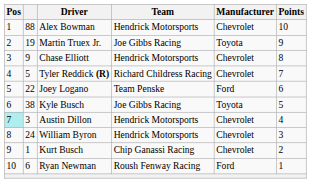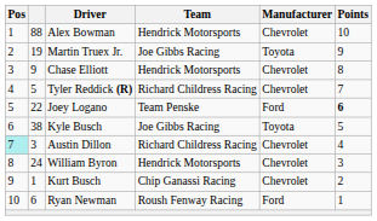 <table class="wikitable" style="font-size:98%">
 <tr>
 <th>Pos</th>
 <th></th>
 <th>Driver</th>
 <th>Team</th>
 <th>Manufacturer</th>
 <th>Points</th>
 </tr>
 <tr>
 <td>1</td>
 <td>88</td>
 <td>Alex Bowman</td>
 <td>Hendrick Motorsports</td>
 <td>Chevrolet</td>
 <td>10</td>
 </tr>
 <tr>
 <td>2</td>
 <td>19</td>
 <td>Martin Truex Jr.</td>
 <td>Joe Gibbs Racing</td>
 <td>Toyota</td>
 <td>9</td>
 </tr>
 <tr>
 <td>3</td>
 <td>9</td>
 <td>Chase Elliott</td>
 <td>Hendrick Motorsports</td>
 <td>Chevrolet</td>
 <td>8</td>
 </tr>
 <tr>
 <td>4</td>
 <td>5</td>
 <td>Tyler Reddick <strong>(R)</strong></td>
 <td>Richard Childress Racing</td>
 <td>Chevrolet</td>
 <td>7</td>
 </tr>
 <tr>
 <td>5</td>
 <td>22</td>
 <td>Joey Logano</td>
 <td>Team Penske</td>
 <td>Ford</td>
-<td>6</td>
+<td><strong>6</strong></td>
 </tr>
 <tr>
 <td>6</td>
 <td>38</td>
 <td>Kyle Busch</td>
 <td>Joe Gibbs Racing</td>
 <td>Toyota</td>
 <td>5</td>
 </tr>
 <tr>
 <td style="background: paleturquoise;">7</td>
 <td>3</td>
 <td>Austin Dillon</td>
-<td>Hendrick Motorsports</td>
+<td>Richard Childress Racing</td>
 <td>Chevrolet</td>
 <td>4</td>
 </tr>
 <tr>
 <td>8</td>
 <td>24</td>
 <td>William Byron</td>
 <td>Hendrick Motorsports</td>
 <td>Chevrolet</td>
 <td>3</td>
 </tr>
 <tr>
 <td>9</td>
 <td>1</td>
 <td>Kurt Busch</td>
 <td>Chip Ganassi Racing</td>
 <td>Chevrolet</td>
 <td>2</td>
 </tr>
 <tr>
 <td>10</td>
 <td>6</td>
 <td>Ryan Newman</td>
 <td>Roush Fenway Racing</td>
 <td>Ford</td>
 <td>1</td>
 </tr>
 <tr>
 <th colspan="6"></th>
 </tr>
 </table>
